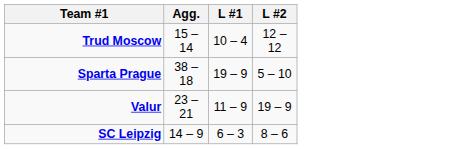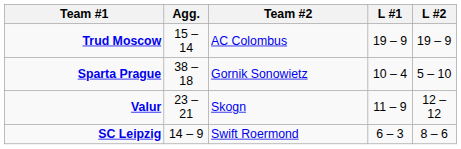 <table class=wikitable style="text-align:center">
 <tr>
 <th width=200>Team #1</th>
 <th width=50>Agg.</th>
+<th width=200>Team #2</th>
 <th width=50>L #1</th>
 <th width=50>L #2</th>
 </tr>
 <tr>
 <td align=right><strong><a href='#'>Trud Moscow</a></strong> </td>
 <td align=center>15 – 14</td>
-<td align=center>10 – 4</td>
-<td align=center>12 – 12</td>
+<td align=left> <a href='#'>AC Colombus</a></td>
+<td align=center>19 – 9</td>
+<td align=center>19 – 9</td>
 </tr>
 <tr>
 <td align=right><strong><a href='#'>Sparta Prague</a></strong> </td>
 <td align=center>38 – 18</td>
-<td align=center>19 – 9</td>
+<td align=left> <a href='#'>Gornik Sonowietz</a></td>
+<td align=center>10 – 4</td>
 <td align=center>5 – 10</td>
 </tr>
 <tr>
 <td align=right><strong><a href='#'>Valur</a></strong> </td>
 <td align=center>23 – 21</td>
+<td align=left> <a href='#'>Skogn</a></td>
 <td align=center>11 – 9</td>
-<td align=center>19 – 9</td>
+<td align=center>12 – 12</td>
 </tr>
 <tr>
 <td align=right><strong><a href='#'>SC Leipzig</a></strong> </td>
 <td align=center>14 – 9</td>
+<td align=left> <a href='#'>Swift Roermond</a></td>
 <td align=center>6 – 3</td>
 <td align=center>8 – 6</td>
 </tr>
 </table>
